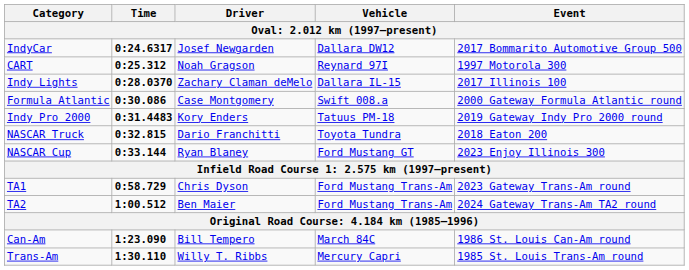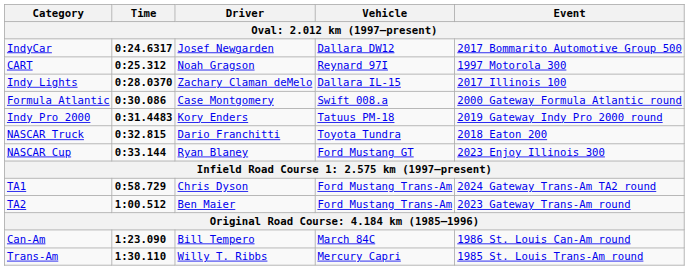 <table class="wikitable">
 <tr>
 <th>Category</th>
 <th>Time</th>
 <th>Driver</th>
 <th>Vehicle</th>
 <th>Event</th>
 </tr>
 <tr>
 <th colspan=5>Oval: 2.012 km (1997–present)</th>
 </tr>
 <tr>
 <td><a href='#'>IndyCar</a></td>
 <td><strong>0:24.6317</strong></td>
 <td><a href='#'>Josef Newgarden</a></td>
 <td><a href='#'>Dallara DW12</a></td>
 <td><a href='#'>2017 Bommarito Automotive Group 500</a></td>
 </tr>
 <tr>
 <td><a href='#'>CART</a></td>
 <td><strong>0:25.312</strong></td>
 <td><a href='#'>Noah Gragson</a></td>
 <td><a href='#'>Reynard 97I</a></td>
 <td><a href='#'>1997 Motorola 300</a></td>
 </tr>
 <tr>
 <td><a href='#'>Indy Lights</a></td>
 <td><strong>0:28.0370</strong></td>
 <td><a href='#'>Zachary Claman deMelo</a></td>
 <td><a href='#'>Dallara IL-15</a></td>
 <td><a href='#'>2017 Illinois 100</a></td>
 </tr>
 <tr>
 <td><a href='#'>Formula Atlantic</a></td>
 <td><strong>0:30.086</strong></td>
 <td><a href='#'>Case Montgomery</a></td>
 <td><a href='#'>Swift 008.a</a></td>
 <td><a href='#'>2000 Gateway Formula Atlantic round</a></td>
 </tr>
 <tr>
 <td><a href='#'>Indy Pro 2000</a></td>
 <td><strong>0:31.4483</strong></td>
 <td><a href='#'>Kory Enders</a></td>
 <td><a href='#'>Tatuus PM-18</a></td>
 <td><a href='#'>2019 Gateway Indy Pro 2000 round</a></td>
 </tr>
 <tr>
 <td><a href='#'>NASCAR Truck</a></td>
 <td><strong>0:32.815</strong></td>
 <td><a href='#'>Dario Franchitti</a></td>
 <td><a href='#'>Toyota Tundra</a></td>
 <td><a href='#'>2018 Eaton 200</a></td>
 </tr>
 <tr>
 <td><a href='#'>NASCAR Cup</a></td>
 <td><strong>0:33.144</strong></td>
 <td><a href='#'>Ryan Blaney</a></td>
 <td><a href='#'>Ford Mustang GT</a></td>
 <td><a href='#'>2023 Enjoy Illinois 300</a></td>
 </tr>
 <tr>
 <th colspan=5>Infield Road Course 1: 2.575 km (1997–present)</th>
 </tr>
 <tr>
 <td><a href='#'>TA1</a></td>
 <td><strong>0:58.729</strong></td>
 <td><a href='#'>Chris Dyson</a></td>
 <td><a href='#'>Ford Mustang Trans-Am</a></td>
-<td><a href='#'>2023 Gateway Trans-Am round</a></td>
+<td><a href='#'>2024 Gateway Trans-Am TA2 round</a></td>
 </tr>
 <tr>
 <td><a href='#'>TA2</a></td>
 <td><strong>1:00.512</strong></td>
 <td><a href='#'>Ben Maier</a></td>
 <td><a href='#'>Ford Mustang Trans-Am</a></td>
-<td><a href='#'>2024 Gateway Trans-Am TA2 round</a></td>
+<td><a href='#'>2023 Gateway Trans-Am round</a></td>
 </tr>
 <tr>
 <th colspan=5>Original Road Course: 4.184 km (1985–1996)</th>
 </tr>
 <tr>
 <td><a href='#'>Can-Am</a></td>
 <td><strong>1:23.090</strong></td>
 <td><a href='#'>Bill Tempero</a></td>
 <td><a href='#'>March 84C</a></td>
 <td><a href='#'>1986 St. Louis Can-Am round</a></td>
 </tr>
 <tr>
 <td><a href='#'>Trans-Am</a></td>
 <td><strong>1:30.110</strong></td>
 <td><a href='#'>Willy T. Ribbs</a></td>
 <td><a href='#'>Mercury Capri</a></td>
 <td><a href='#'>1985 St. Louis Trans-Am round</a></td>
 </tr>
 </table>
